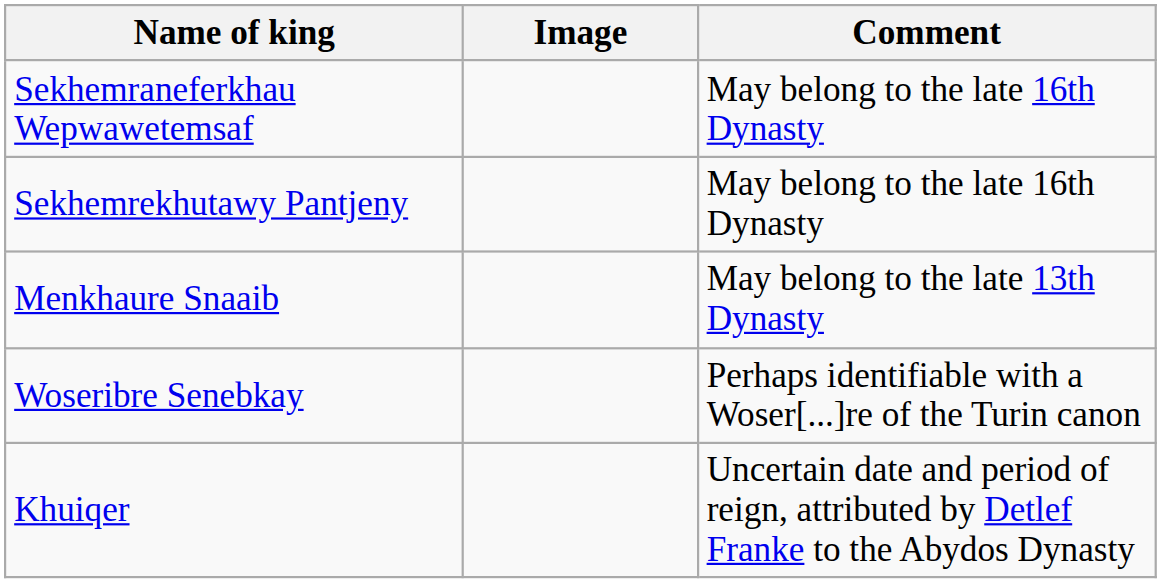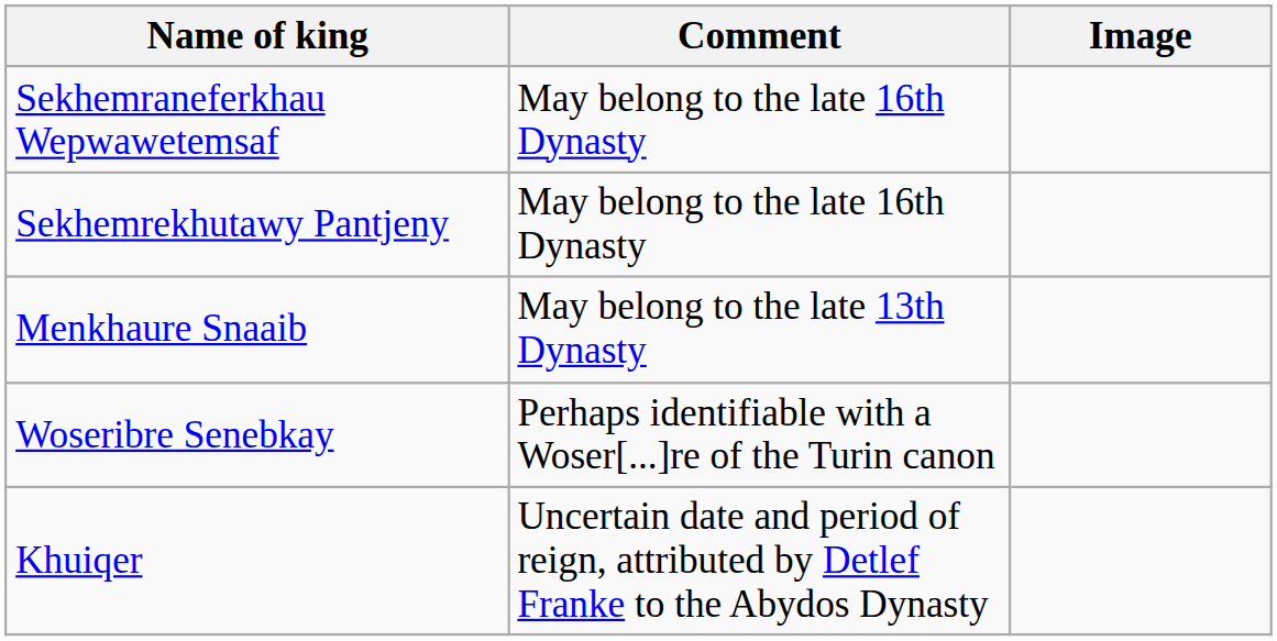 <table class="wikitable" style="margin:1em auto;">
 <tr>
 <th style="width:200px">Name of king</th>
+<th style="width:200px">Comment</th>
 <th style="width:100px">Image</th>
-<th style="width:200px">Comment</th>
 </tr>
 <tr>
 <td><a href='#'>Sekhemraneferkhau Wepwawetemsaf</a></td>
+<td>May belong to the late <a href='#'>16th Dynasty</a></td>
 <td></td>
-<td>May belong to the late <a href='#'>16th Dynasty</a></td>
 </tr>
 <tr>
 <td><a href='#'>Sekhemrekhutawy Pantjeny</a></td>
+<td>May belong to the late 16th Dynasty</td>
 <td></td>
-<td>May belong to the late 16th Dynasty</td>
 </tr>
 <tr>
 <td><a href='#'>Menkhaure Snaaib</a></td>
+<td>May belong to the late <a href='#'>13th Dynasty</a></td>
 <td></td>
-<td>May belong to the late <a href='#'>13th Dynasty</a></td>
 </tr>
 <tr>
 <td><a href='#'>Woseribre Senebkay</a></td>
+<td>Perhaps identifiable with a Woser[...]re of the Turin canon</td>
 <td></td>
-<td>Perhaps identifiable with a Woser[...]re of the Turin canon</td>
 </tr>
 <tr>
 <td><a href='#'>Khuiqer</a></td>
+<td>Uncertain date and period of reign, attributed by <a href='#'>Detlef Franke</a> to the Abydos Dynasty</td>
 <td></td>
-<td>Uncertain date and period of reign, attributed by <a href='#'>Detlef Franke</a> to the Abydos Dynasty</td>
 </tr>
 </table>
